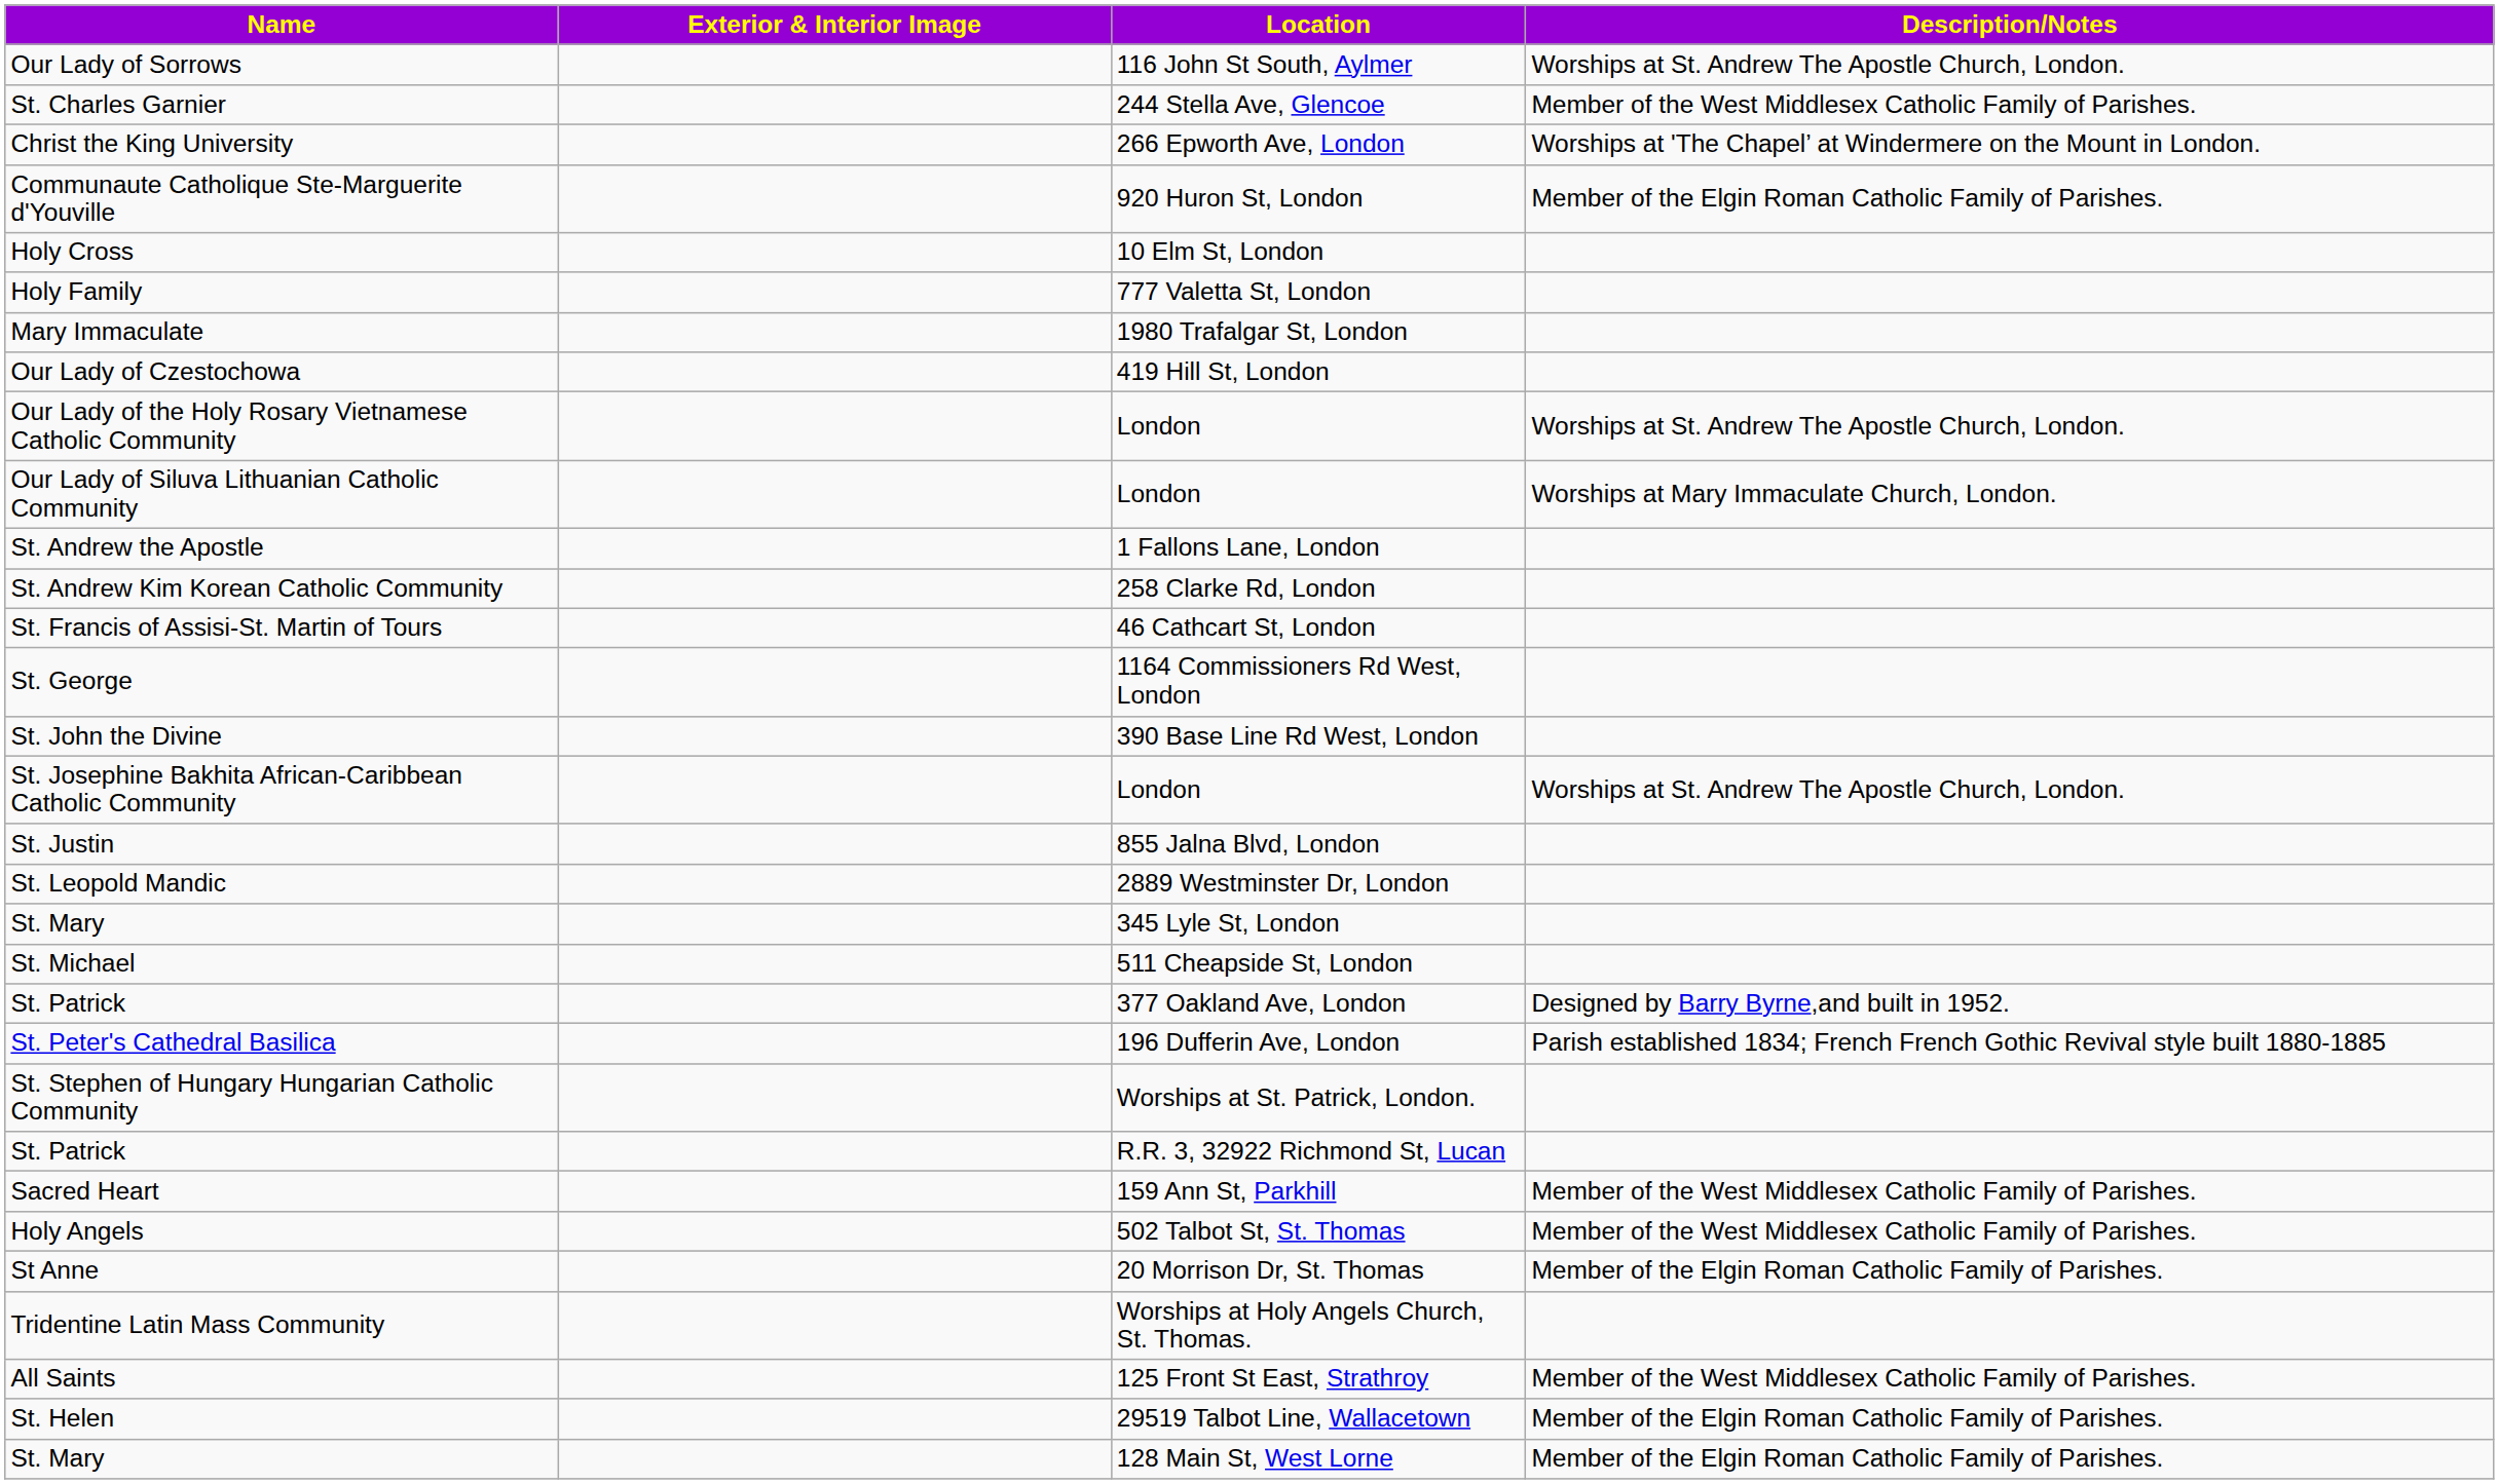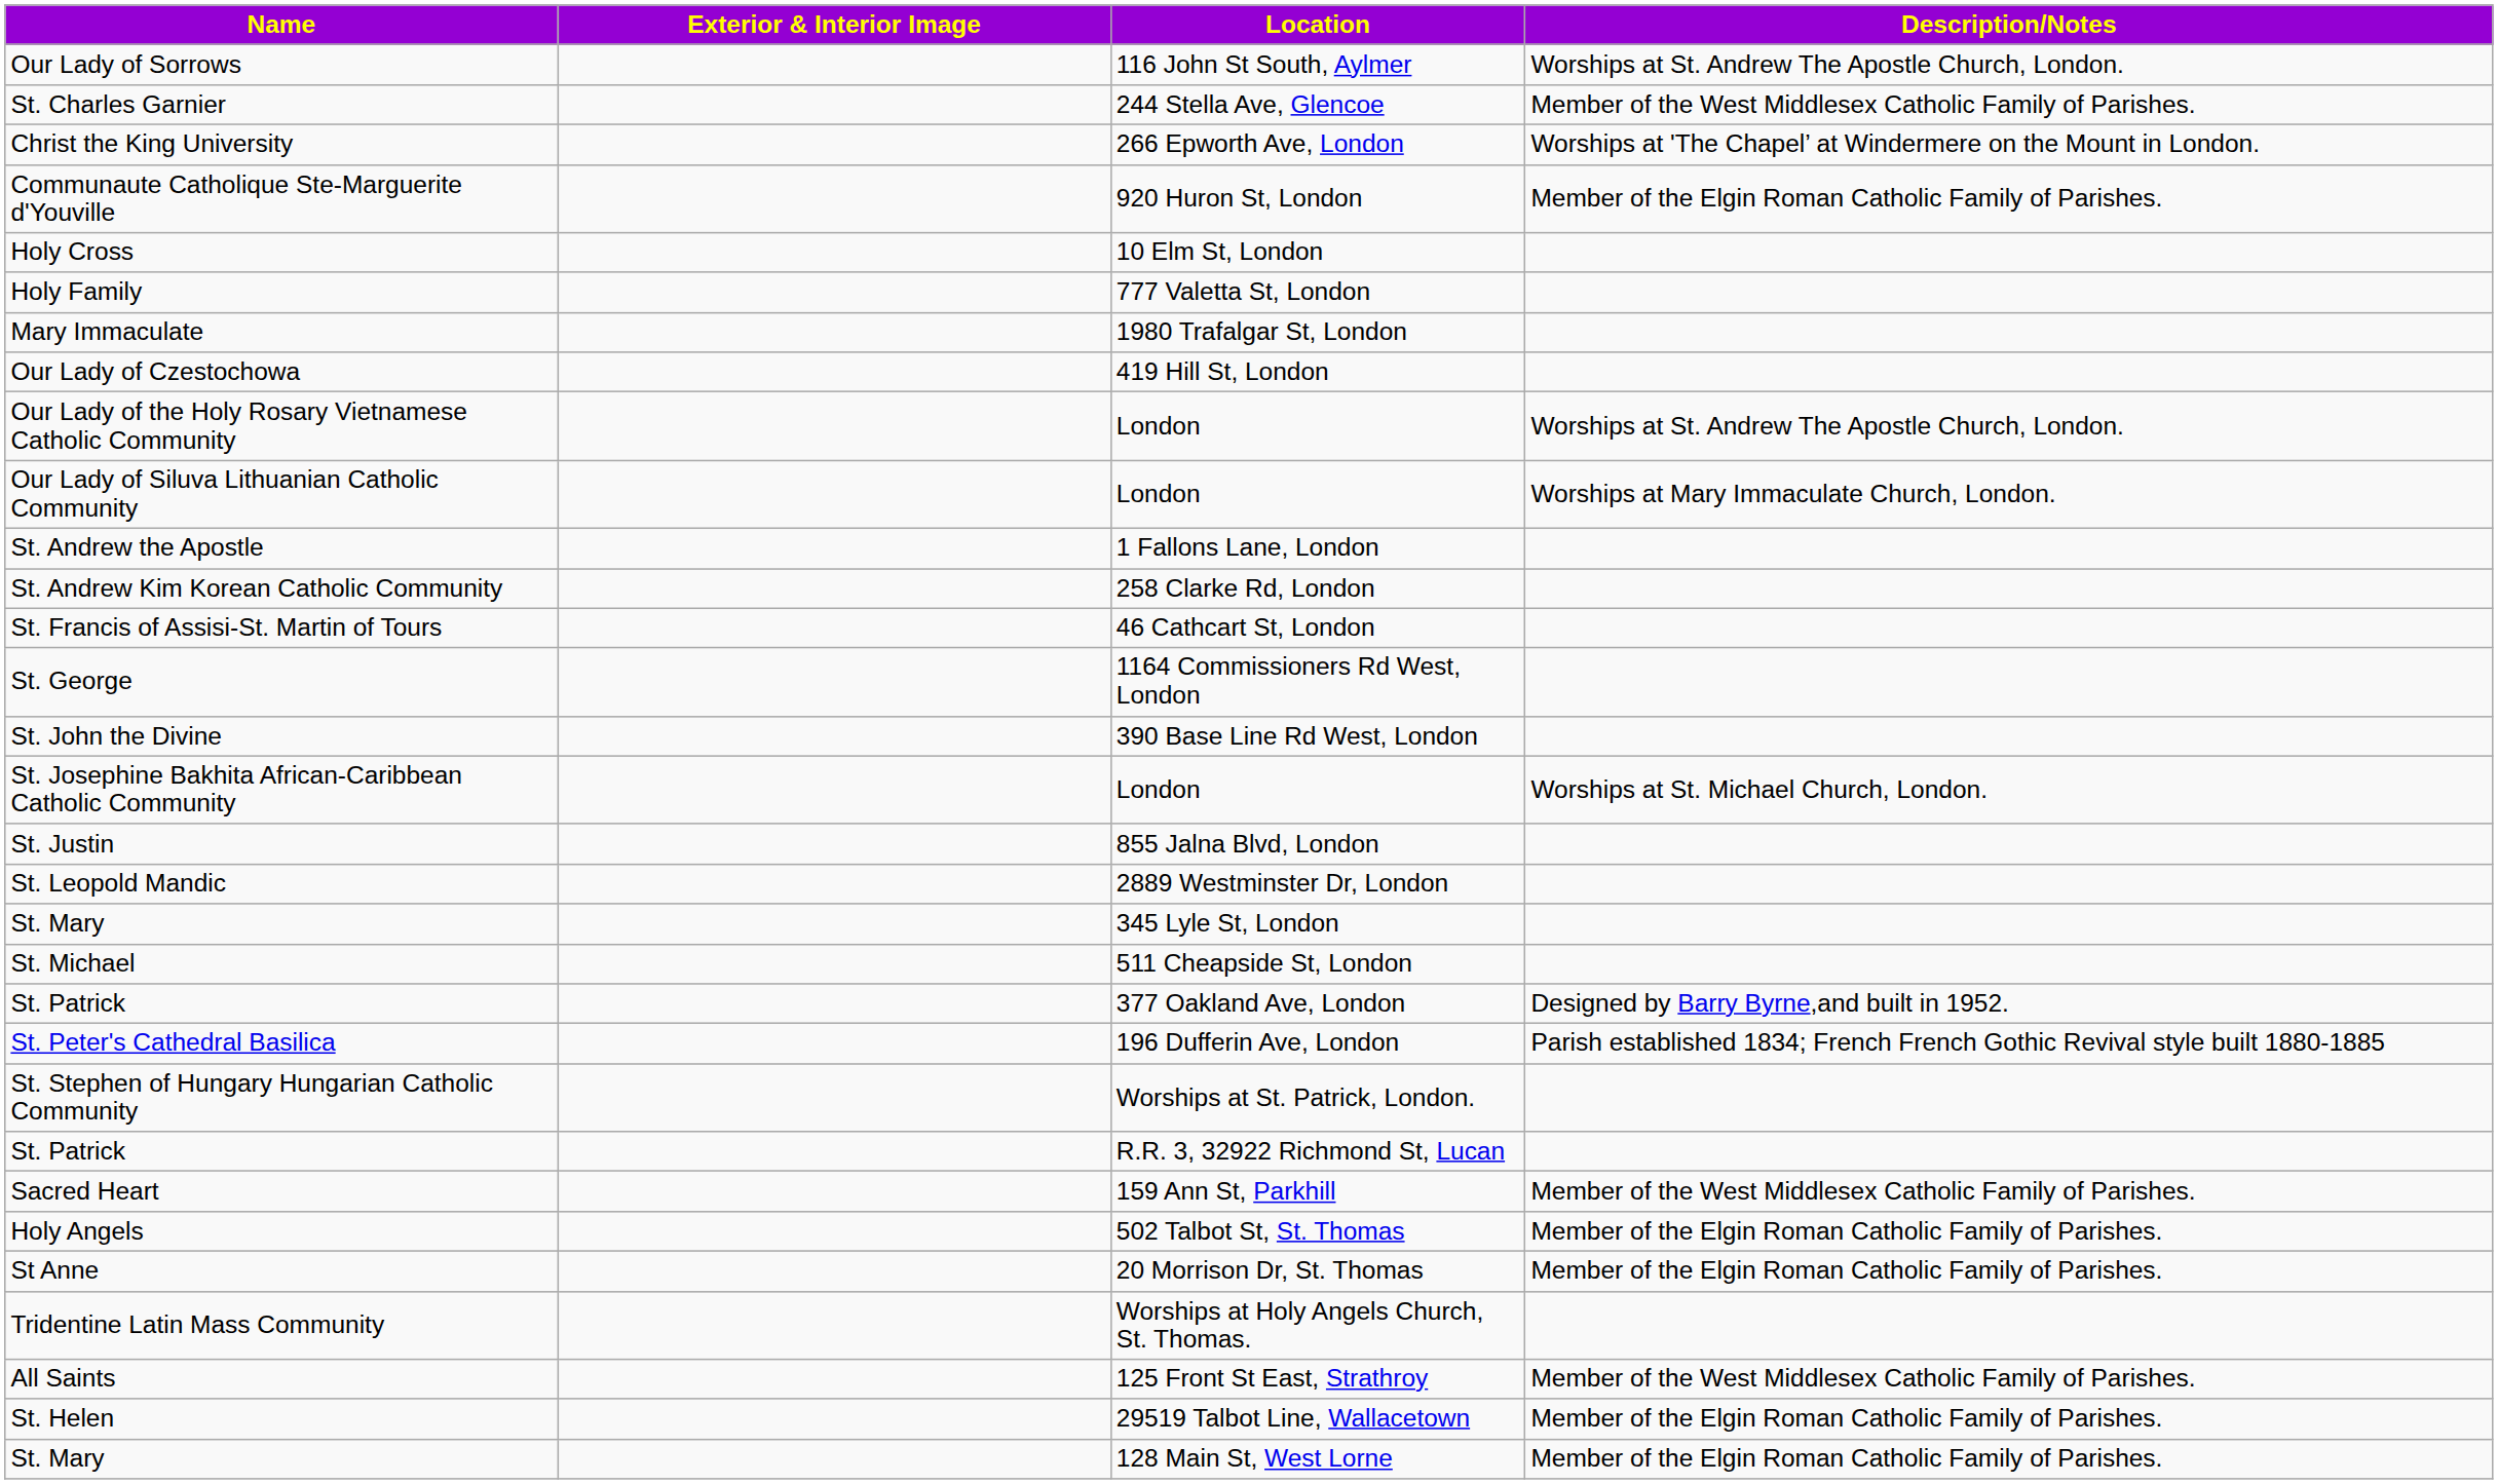 <table class="wikitable sortable" style="width:100%">
 <tr>
 <th style="background:darkviolet; color:yellow;" width="20%"><strong>Name</strong></th>
 <th style="background:darkviolet; color:yellow;" width="20%"><strong>Exterior & Interior Image</strong></th>
 <th style="background:darkviolet; color:yellow;" width="15%"><strong>Location</strong></th>
 <th style="background:darkviolet; color:yellow;" width="35%"><strong>Description/Notes</strong></th>
 </tr>
 <tr>
 <td>Our Lady of Sorrows</td>
 <td></td>
 <td>116 John St South, <a href='#'>Aylmer</a></td>
 <td>Worships at St. Andrew The Apostle Church, London.</td>
 </tr>
 <tr>
 <td>St. Charles Garnier</td>
 <td></td>
 <td>244 Stella Ave, <a href='#'>Glencoe</a></td>
 <td>Member of the West Middlesex Catholic Family of Parishes.</td>
 </tr>
 <tr>
 <td>Christ the King University</td>
 <td></td>
 <td>266 Epworth Ave, <a href='#'>London</a></td>
 <td>Worships at 'The Chapel’ at Windermere on the Mount in London.</td>
 </tr>
 <tr>
 <td>Communaute Catholique Ste-Marguerite d'Youville</td>
 <td></td>
 <td>920 Huron St, London</td>
 <td>Member of the Elgin Roman Catholic Family of Parishes.</td>
 </tr>
 <tr>
 <td>Holy Cross</td>
 <td></td>
 <td>10 Elm St, London</td>
 <td></td>
 </tr>
 <tr>
 <td>Holy Family</td>
 <td></td>
 <td>777 Valetta St, London</td>
 <td></td>
 </tr>
 <tr>
 <td>Mary Immaculate</td>
 <td></td>
 <td>1980 Trafalgar St, London</td>
 <td></td>
 </tr>
 <tr>
 <td>Our Lady of Czestochowa</td>
 <td></td>
 <td>419 Hill St, London</td>
 <td></td>
 </tr>
 <tr>
 <td>Our Lady of the Holy Rosary Vietnamese Catholic Community</td>
 <td></td>
 <td>London</td>
 <td>Worships at St. Andrew The Apostle Church, London.</td>
 </tr>
 <tr>
 <td>Our Lady of Siluva Lithuanian Catholic Community</td>
 <td></td>
 <td>London</td>
 <td>Worships at Mary Immaculate Church, London.</td>
 </tr>
 <tr>
 <td>St. Andrew the Apostle</td>
 <td></td>
 <td>1 Fallons Lane, London</td>
 <td></td>
 </tr>
 <tr>
 <td>St. Andrew Kim Korean Catholic Community</td>
 <td></td>
 <td>258 Clarke Rd, London</td>
 <td></td>
 </tr>
 <tr>
 <td>St. Francis of Assisi-St. Martin of Tours</td>
 <td></td>
 <td>46 Cathcart St, London</td>
 <td></td>
 </tr>
 <tr>
 <td>St. George</td>
 <td></td>
 <td>1164 Commissioners Rd West, London</td>
 <td></td>
 </tr>
 <tr>
 <td>St. John the Divine</td>
 <td></td>
 <td>390 Base Line Rd West, London</td>
 <td></td>
 </tr>
 <tr>
 <td>St. Josephine Bakhita African-Caribbean Catholic Community</td>
 <td></td>
 <td>London</td>
-<td>Worships at St. Andrew The Apostle Church, London.</td>
+<td>Worships at St. Michael Church, London.</td>
 </tr>
 <tr>
 <td>St. Justin</td>
 <td></td>
 <td>855 Jalna Blvd, London</td>
 <td></td>
 </tr>
 <tr>
 <td>St. Leopold Mandic</td>
 <td></td>
 <td>2889 Westminster Dr, London</td>
 <td></td>
 </tr>
 <tr>
 <td>St. Mary</td>
 <td></td>
 <td>345 Lyle St, London</td>
 <td></td>
 </tr>
 <tr>
 <td>St. Michael</td>
 <td></td>
 <td>511 Cheapside St, London</td>
 <td></td>
 </tr>
 <tr>
 <td>St. Patrick</td>
 <td></td>
 <td>377 Oakland Ave, London</td>
 <td>Designed by <a href='#'>Barry Byrne</a>,and built in 1952. </td>
 </tr>
 <tr>
 <td><a href='#'>St. Peter's Cathedral Basilica</a></td>
 <td><br></td>
 <td>196 Dufferin Ave, London</td>
 <td>Parish established 1834; French French Gothic Revival style built 1880-1885</td>
 </tr>
 <tr>
 <td>St. Stephen of Hungary Hungarian Catholic Community</td>
 <td></td>
 <td>Worships at St. Patrick, London.</td>
 <td></td>
 </tr>
 <tr>
 <td>St. Patrick</td>
 <td></td>
 <td>R.R. 3, 32922 Richmond St, <a href='#'>Lucan</a></td>
 <td></td>
 </tr>
 <tr>
 <td>Sacred Heart</td>
 <td></td>
 <td>159 Ann St, <a href='#'>Parkhill</a></td>
 <td>Member of the West Middlesex Catholic Family of Parishes.</td>
 </tr>
 <tr>
 <td>Holy Angels</td>
 <td></td>
 <td>502 Talbot St, <a href='#'>St. Thomas</a></td>
-<td>Member of the West Middlesex Catholic Family of Parishes.</td>
+<td>Member of the Elgin Roman Catholic Family of Parishes.</td>
 </tr>
 <tr>
 <td>St Anne</td>
 <td></td>
 <td>20 Morrison Dr, St. Thomas</td>
 <td>Member of the Elgin Roman Catholic Family of Parishes.</td>
 </tr>
 <tr>
 <td>Tridentine Latin Mass Community</td>
 <td></td>
 <td>Worships at Holy Angels Church, St. Thomas.</td>
 </tr>
 <tr>
 <td>All Saints</td>
 <td></td>
 <td>125 Front St East, <a href='#'>Strathroy</a></td>
 <td>Member of the West Middlesex Catholic Family of Parishes.</td>
 </tr>
 <tr>
 <td>St. Helen</td>
 <td></td>
 <td>29519 Talbot Line, <a href='#'>Wallacetown</a></td>
 <td>Member of the Elgin Roman Catholic Family of Parishes.</td>
 </tr>
 <tr>
 <td>St. Mary</td>
 <td></td>
 <td>128 Main St, <a href='#'>West Lorne</a></td>
 <td>Member of the Elgin Roman Catholic Family of Parishes.</td>
 </tr>
 </table>
